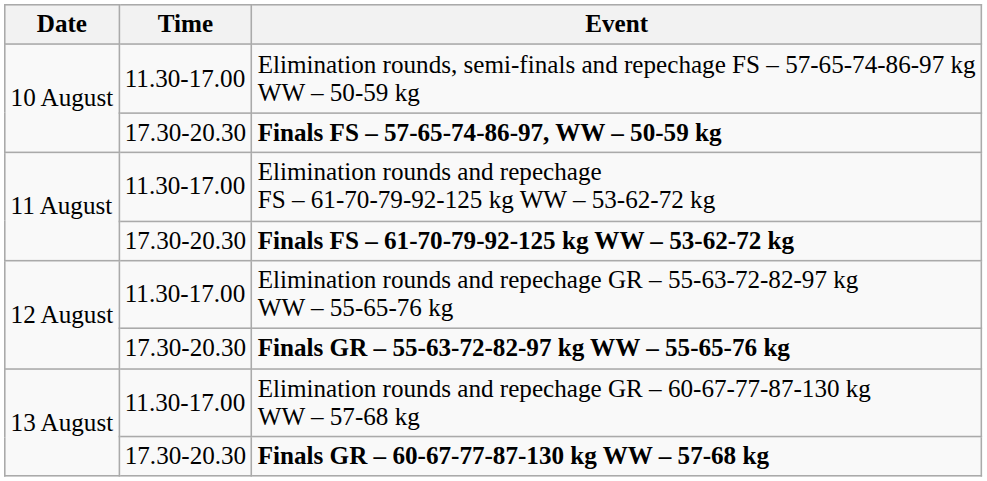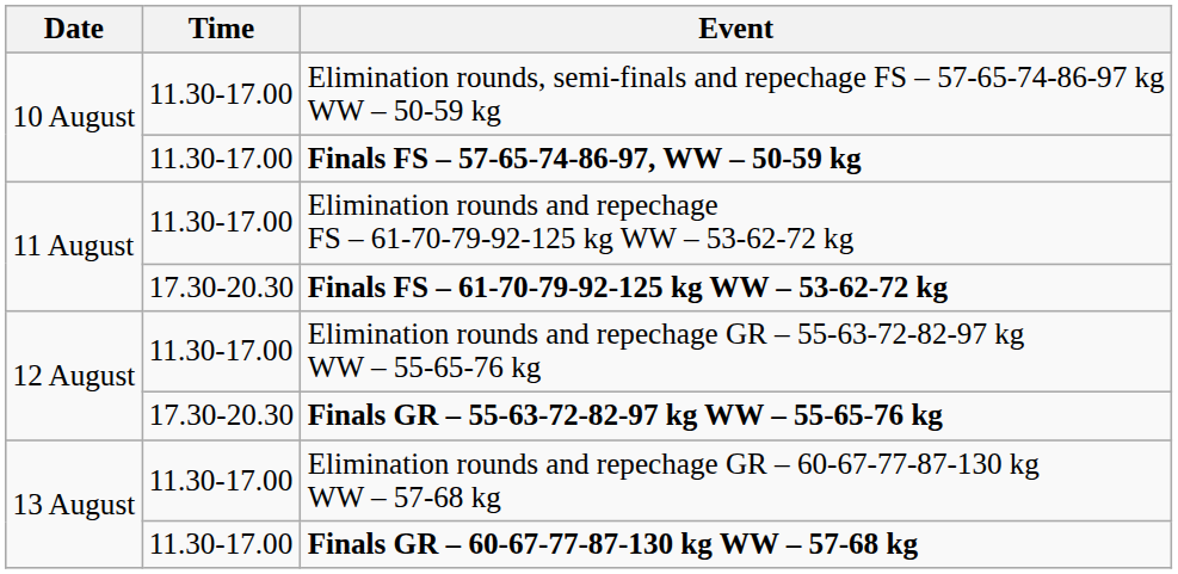 <table class=wikitable>
 <tr>
 <th>Date</th>
 <th>Time</th>
 <th>Event</th>
 </tr>
 <tr>
 <td rowspan="2">10 August</td>
 <td>11.30-17.00</td>
 <td>Elimination rounds, semi-finals and repechage FS – 57-65-74-86-97 kg<br>WW – 50-59 kg</td>
 </tr>
 <tr>
-<td>17.30-20.30</td>
+<td>11.30-17.00</td>
 <td><strong>Finals FS – 57-65-74-86-97, WW – 50-59 kg</strong></td>
 </tr>
 <tr>
 <td rowspan="2">11 August</td>
 <td>11.30-17.00</td>
 <td>Elimination rounds and repechage<br>FS – 61-70-79-92-125 kg WW – 53-62-72 kg</td>
 </tr>
 <tr>
 <td>17.30-20.30</td>
 <td><strong>Finals FS – 61-70-79-92-125 kg WW – 53-62-72 kg</strong></td>
 </tr>
 <tr>
 <td rowspan="2">12 August</td>
 <td>11.30-17.00</td>
 <td>Elimination rounds and repechage GR – 55-63-72-82-97 kg<br>WW – 55-65-76 kg</td>
 </tr>
 <tr>
 <td>17.30-20.30</td>
 <td><strong>Finals GR – 55-63-72-82-97 kg WW – 55-65-76 kg</strong></td>
 </tr>
 <tr>
 <td rowspan="2">13 August</td>
 <td>11.30-17.00</td>
 <td>Elimination rounds and repechage GR – 60-67-77-87-130 kg<br>WW – 57-68 kg</td>
 </tr>
 <tr>
-<td>17.30-20.30</td>
+<td>11.30-17.00</td>
 <td><strong>Finals GR – 60-67-77-87-130 kg WW – 57-68 kg</strong></td>
 </tr>
 </table>
